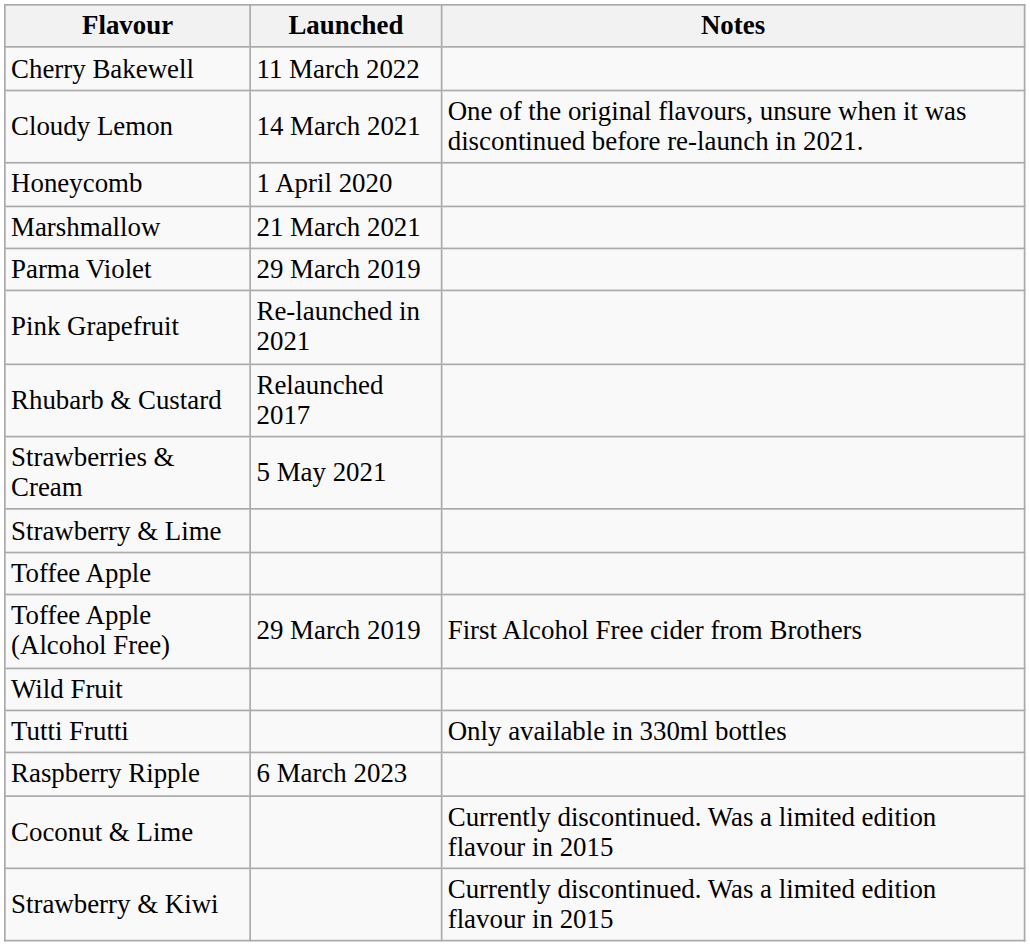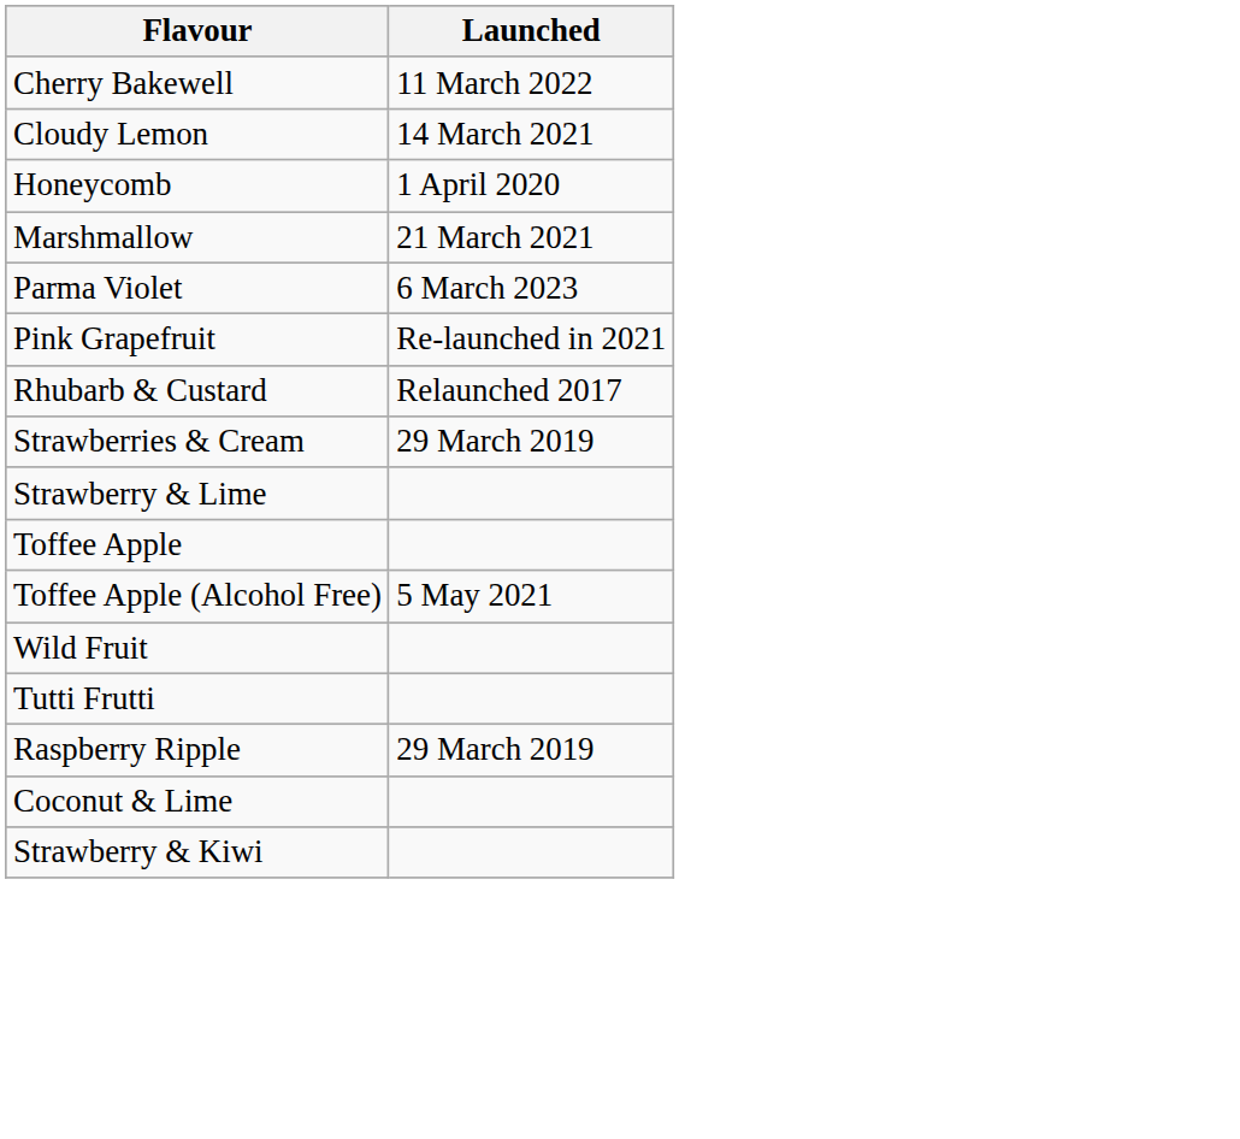 <table class="wikitable">
 <tr style="font-weight:bold;">
 <th>Flavour</th>
 <th>Launched</th>
-<th>Notes</th>
 </tr>
 <tr>
 <td>Cherry Bakewell</td>
 <td>11 March 2022 </td>
-<td></td>
 </tr>
 <tr>
 <td>Cloudy Lemon</td>
 <td>14 March 2021 </td>
-<td>One of the original flavours, unsure when it was discontinued before re-launch in 2021.</td>
 </tr>
 <tr>
 <td>Honeycomb</td>
 <td>1 April 2020 </td>
-<td></td>
 </tr>
 <tr>
 <td>Marshmallow</td>
 <td>21 March 2021 </td>
-<td></td>
 </tr>
 <tr>
 <td>Parma Violet</td>
-<td>29 March 2019 </td>
-<td></td>
+<td>6 March 2023 </td>
 </tr>
 <tr>
 <td>Pink Grapefruit</td>
 <td>Re-launched in 2021 </td>
-<td></td>
 </tr>
 <tr>
 <td>Rhubarb & Custard</td>
 <td>Relaunched 2017 </td>
-<td></td>
 </tr>
 <tr>
 <td>Strawberries & Cream</td>
-<td>5 May 2021 </td>
-<td></td>
+<td>29 March 2019 </td>
 </tr>
 <tr>
 <td>Strawberry & Lime</td>
-<td></td>
 <td></td>
 </tr>
 <tr>
 <td>Toffee Apple</td>
 <td></td>
-<td></td>
 </tr>
 <tr>
 <td>Toffee Apple (Alcohol Free)</td>
-<td>29 March 2019 </td>
-<td>First Alcohol Free cider from Brothers</td>
+<td>5 May 2021 </td>
 </tr>
 <tr>
 <td>Wild Fruit</td>
-<td></td>
 <td></td>
 </tr>
 <tr>
 <td>Tutti Frutti</td>
 <td></td>
-<td>Only available in 330ml bottles</td>
 </tr>
 <tr>
 <td>Raspberry Ripple</td>
-<td>6 March 2023 </td>
-<td></td>
+<td>29 March 2019 </td>
 </tr>
 <tr>
 <td>Coconut & Lime</td>
 <td></td>
-<td>Currently discontinued. Was a limited edition flavour in 2015</td>
 </tr>
 <tr>
 <td>Strawberry & Kiwi</td>
 <td></td>
-<td>Currently discontinued. Was a limited edition flavour in 2015</td>
 </tr>
 </table>
